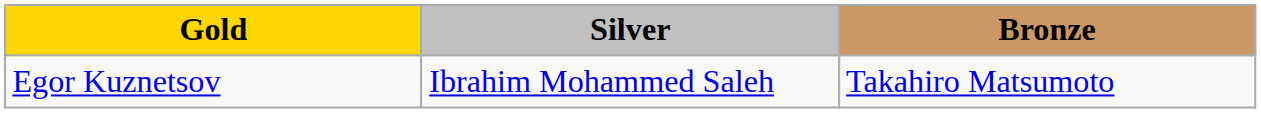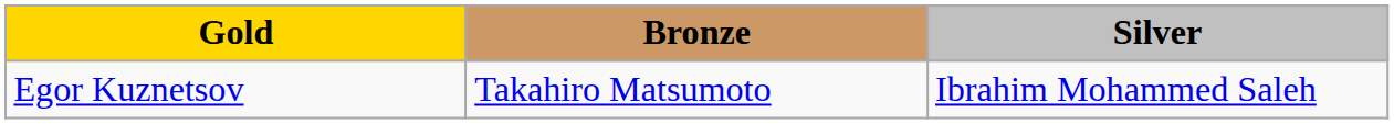 <table class="wikitable" style="text-align:left">
 <tr align="center">
 <td width=200 bgcolor=gold><strong>Gold</strong></td>
+<td width=200 bgcolor=CC9966><strong>Bronze</strong></td>
 <td width=200 bgcolor=silver><strong>Silver</strong></td>
-<td width=200 bgcolor=CC9966><strong>Bronze</strong></td>
 </tr>
 <tr>
 <td><a href='#'>Egor Kuznetsov</a> <br></td>
+<td><a href='#'>Takahiro Matsumoto</a> <br></td>
 <td><a href='#'>Ibrahim Mohammed Saleh</a> <br></td>
-<td><a href='#'>Takahiro Matsumoto</a> <br></td>
 </tr>
 </table>
